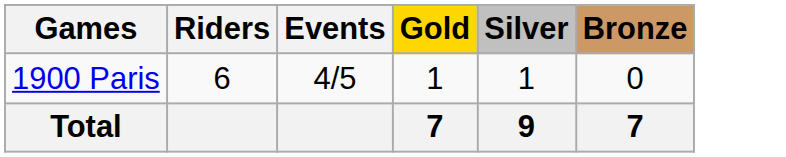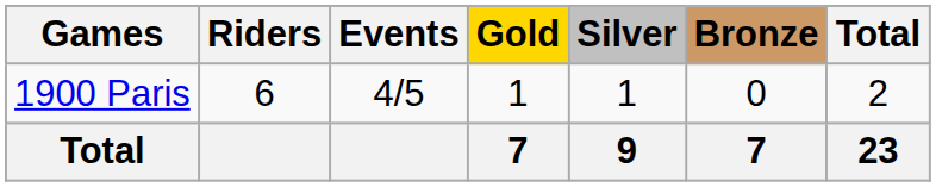 <table class="wikitable sortable" style="text-align:center">
 <tr>
 <th>Games</th>
 <th>Riders</th>
 <th>Events</th>
 <th style="background-color:gold;">Gold</th>
 <th style="background-color:silver;">Silver</th>
 <th style="background-color:#c96;">Bronze</th>
+<th>Total</th>
 </tr>
 <tr>
 <td align=left><a href='#'>1900 Paris</a></td>
 <td>6</td>
 <td>4/5</td>
 <td>1</td>
 <td>1</td>
 <td>0</td>
+<td>2</td>
 </tr>
 <tr>
 <th>Total</th>
 <th></th>
 <th></th>
 <th>7</th>
 <th>9</th>
 <th>7</th>
+<th>23</th>
 </tr>
 </table>
